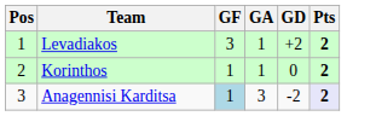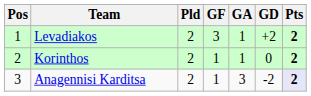 <table class="wikitable" style="text-align: center;">
 <tr>
 <th>Pos</th>
 <th width=165>Team</th>
+<th>Pld</th>
 <th>GF</th>
 <th>GA</th>
 <th>GD</th>
 <th>Pts</th>
 </tr>
 <tr bgcolor="#ccffcc">
 <td>1</td>
 <td align=left><a href='#'>Levadiakos</a></td>
+<td>2</td>
 <td>3</td>
 <td>1</td>
 <td>+2</td>
 <td><strong>2</strong></td>
 </tr>
 <tr bgcolor="#ccffcc">
 <td>2</td>
 <td align=left><a href='#'>Korinthos</a></td>
+<td>2</td>
 <td>1</td>
 <td>1</td>
 <td>0</td>
 <td><strong>2</strong></td>
 </tr>
 <tr>
 <td>3</td>
 <td align=left><a href='#'>Anagennisi Karditsa</a></td>
-<td style="background: lightblue;">1</td>
+<td>2</td>
+<td>1</td>
 <td>3</td>
 <td>-2</td>
 <td style="background: lavender;"><strong>2</strong></td>
 </tr>
 </table>
